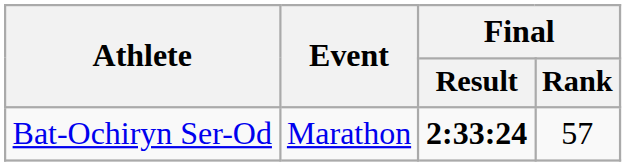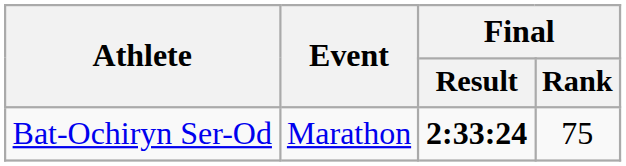 <table class=wikitable style="font-size:90%">
 <tr>
 <th rowspan="2">Athlete</th>
 <th rowspan="2">Event</th>
 <th colspan="2">Final</th>
 </tr>
 <tr style="font-size:95%">
 <th>Result</th>
 <th>Rank</th>
 </tr>
 <tr align=center>
 <td align=left><a href='#'>Bat-Ochiryn Ser-Od</a></td>
 <td align=left><a href='#'>Marathon</a></td>
 <td><strong>2:33:24</strong></td>
-<td>57</td>
+<td>75</td>
 </tr>
 </table>
